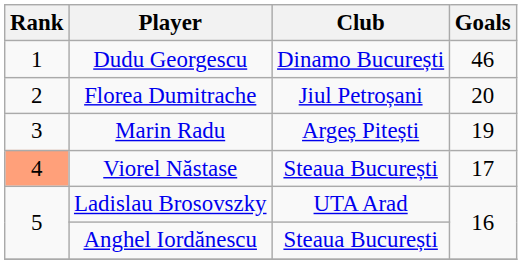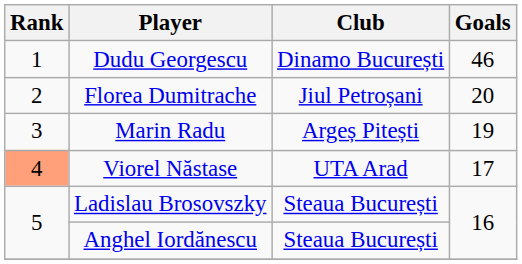 <table class="wikitable sortable" style="text-align:center">
 <tr>
 <th>Rank</th>
 <th>Player</th>
 <th>Club</th>
 <th>Goals</th>
 </tr>
 <tr>
 <td rowspan=1 align=center>1</td>
 <td><a href='#'>Dudu Georgescu</a></td>
 <td><a href='#'>Dinamo București</a></td>
 <td rowspan=1 align=center>46</td>
 </tr>
 <tr>
 <td rowspan=1 align=center>2</td>
 <td><a href='#'>Florea Dumitrache</a></td>
 <td><a href='#'>Jiul Petroșani</a></td>
 <td rowspan=1 align=center>20</td>
 </tr>
 <tr>
 <td rowspan=1 align=center>3</td>
 <td><a href='#'>Marin Radu</a></td>
 <td><a href='#'>Argeș Pitești</a></td>
 <td rowspan=1 align=center>19</td>
 </tr>
 <tr>
 <td rowspan=1 align=center style="background: lightsalmon;">4</td>
 <td><a href='#'>Viorel Năstase</a></td>
-<td><a href='#'>Steaua București</a></td>
+<td><a href='#'>UTA Arad</a></td>
 <td rowspan=1 align=center>17</td>
 </tr>
 <tr>
 <td rowspan=2 align=center>5</td>
 <td><a href='#'>Ladislau Brosovszky</a></td>
-<td><a href='#'>UTA Arad</a></td>
+<td><a href='#'>Steaua București</a></td>
 <td rowspan=2 align=center>16</td>
 </tr>
 <tr>
 <td><a href='#'>Anghel Iordănescu</a></td>
 <td><a href='#'>Steaua București</a></td>
 </tr>
 <tr>
 </tr>
 </table>
